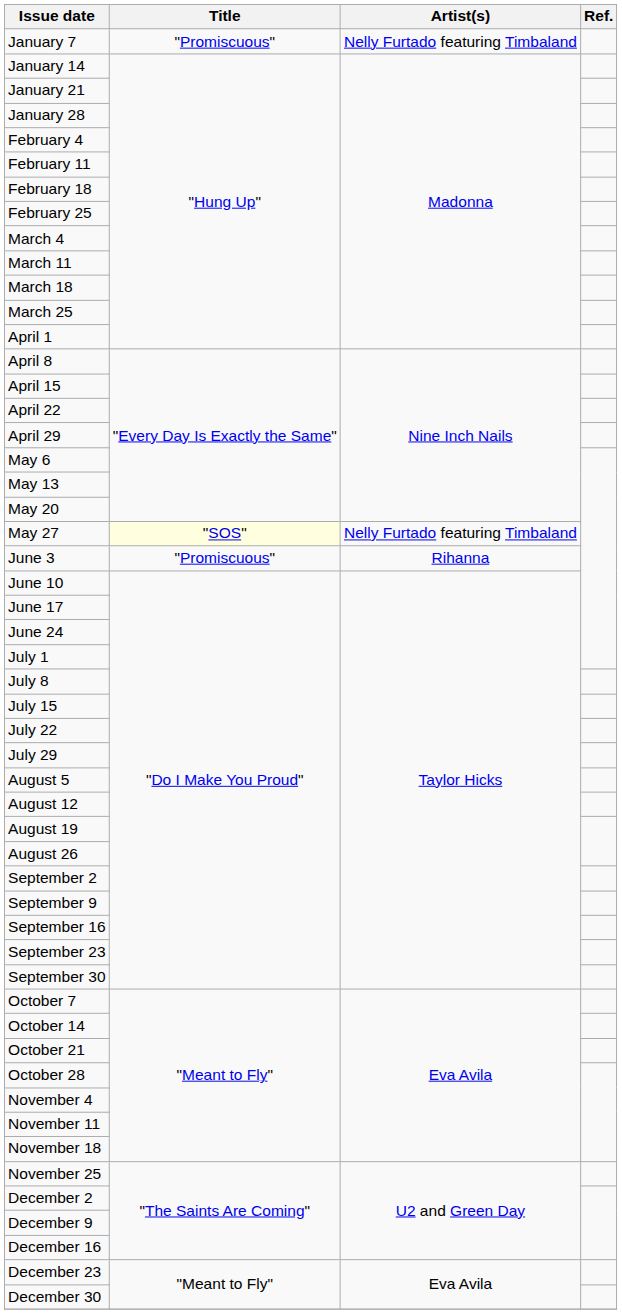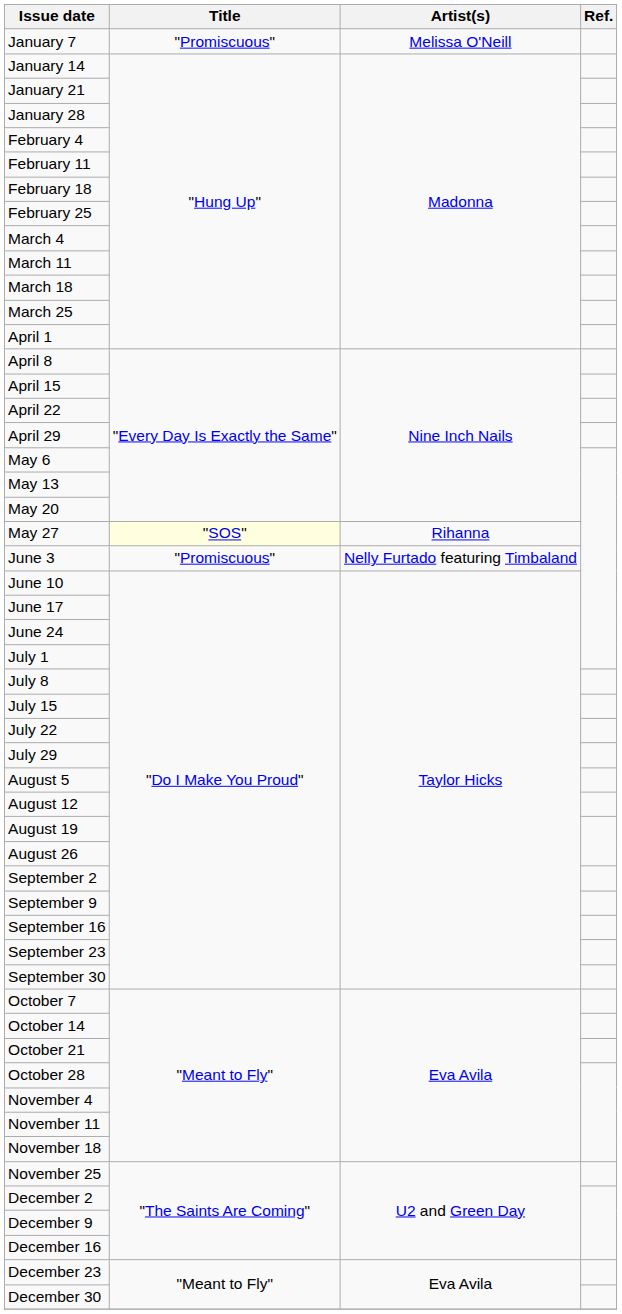 <table class="wikitable">
 <tr>
 <th>Issue date</th>
 <th>Title</th>
 <th>Artist(s)</th>
 <th>Ref.</th>
 </tr>
 <tr>
 <td>January 7</td>
 <td style="text-align: center;">"<a href='#'>Promiscuous</a>"</td>
-<td style="text-align: center;"><a href='#'>Nelly Furtado</a>  featuring <a href='#'>Timbaland</a></td>
+<td rowspan=1 style="text-align: center;"><a href='#'>Melissa O'Neill</a> </td>
 <td></td>
 </tr>
 <tr>
 <td>January 14</td>
 <td rowspan=12 style="text-align: center;">"<a href='#'>Hung Up</a>"</td>
 <td rowspan=12 style="text-align: center;"><a href='#'>Madonna</a></td>
 <td></td>
 </tr>
 <tr>
 <td>January 21</td>
 <td></td>
 </tr>
 <tr>
 <td>January 28</td>
 <td></td>
 </tr>
 <tr>
 <td>February 4</td>
 <td></td>
 </tr>
 <tr>
 <td>February 11</td>
 <td></td>
 </tr>
 <tr>
 <td>February 18</td>
 <td></td>
 </tr>
 <tr>
 <td>February 25</td>
 <td></td>
 </tr>
 <tr>
 <td>March 4</td>
 <td></td>
 </tr>
 <tr>
 <td>March 11</td>
 <td></td>
 </tr>
 <tr>
 <td>March 18</td>
 <td></td>
 </tr>
 <tr>
 <td>March 25</td>
 <td></td>
 </tr>
 <tr>
 <td>April 1</td>
 <td></td>
 </tr>
 <tr>
 <td>April 8</td>
 <td rowspan=7 style="text-align: center;">"<a href='#'>Every Day Is Exactly the Same</a>"</td>
 <td rowspan=7 style="text-align: center;"><a href='#'>Nine Inch Nails</a></td>
 <td></td>
 </tr>
 <tr>
 <td>April 15</td>
 </tr>
 <tr>
 <td>April 22</td>
 <td></td>
 </tr>
 <tr>
 <td>April 29</td>
 <td></td>
 </tr>
 <tr>
 <td>May 6</td>
 </tr>
 <tr>
 <td>May 13</td>
 </tr>
 <tr>
 <td>May 20</td>
 </tr>
 <tr>
 <td>May 27</td>
 <td style="background: lightyellow; text-align: center;">"<a href='#'>SOS</a>"</td>
-<td style="text-align: center;"><a href='#'>Nelly Furtado</a>  featuring <a href='#'>Timbaland</a></td>
+<td style="text-align: center;"><a href='#'>Rihanna</a></td>
 </tr>
 <tr>
 <td>June 3</td>
 <td style="text-align: center;">"<a href='#'>Promiscuous</a>"</td>
-<td style="text-align: center;"><a href='#'>Rihanna</a></td>
+<td style="text-align: center;"><a href='#'>Nelly Furtado</a>  featuring <a href='#'>Timbaland</a></td>
 </tr>
 <tr>
 <td>June 10</td>
 <td rowspan=17 style="text-align: center;">"<a href='#'>Do I Make You Proud</a>"</td>
 <td rowspan=17 style="text-align: center;"><a href='#'>Taylor Hicks</a></td>
 </tr>
 <tr>
 <td>June 17</td>
 </tr>
 <tr>
 <td>June 24</td>
 </tr>
 <tr>
 <td>July 1</td>
 </tr>
 <tr>
 <td>July 8</td>
 <td></td>
 </tr>
 <tr>
 <td>July 15</td>
 <td></td>
 </tr>
 <tr>
 <td>July 22</td>
 <td></td>
 </tr>
 <tr>
 <td>July 29</td>
 <td></td>
 </tr>
 <tr>
 <td>August 5</td>
 <td></td>
 </tr>
 <tr>
 <td>August 12</td>
 <td></td>
 </tr>
 <tr>
 <td>August 19</td>
 </tr>
 <tr>
 <td>August 26</td>
 </tr>
 <tr>
 <td>September 2</td>
 <td></td>
 </tr>
 <tr>
 <td>September 9</td>
 <td></td>
 </tr>
 <tr>
 <td>September 16</td>
 </tr>
 <tr>
 <td>September 23</td>
 <td></td>
 </tr>
 <tr>
 <td>September 30</td>
 <td></td>
 </tr>
 <tr>
 <td>October 7</td>
 <td rowspan=7 style="text-align: center;">"<a href='#'>Meant to Fly</a>"</td>
 <td rowspan=7 style="text-align: center;"><a href='#'>Eva Avila</a> </td>
 <td></td>
 </tr>
 <tr>
 <td>October 14</td>
 <td></td>
 </tr>
 <tr>
 <td>October 21</td>
 <td></td>
 </tr>
 <tr>
 <td>October 28</td>
 </tr>
 <tr>
 <td>November 4</td>
 </tr>
 <tr>
 <td>November 11</td>
 </tr>
 <tr>
 <td>November 18</td>
 </tr>
 <tr>
 <td>November 25</td>
 <td rowspan=4 style="text-align: center;">"<a href='#'>The Saints Are Coming</a>"</td>
 <td rowspan=4 style="text-align: center;"><a href='#'>U2</a> and <a href='#'>Green Day</a></td>
 <td></td>
 </tr>
 <tr>
 <td>December 2</td>
 </tr>
 <tr>
 <td>December 9</td>
 </tr>
 <tr>
 <td>December 16</td>
 </tr>
 <tr>
 <td>December 23</td>
 <td rowspan=2 style="text-align: center;">"Meant to Fly"</td>
 <td rowspan=2 style="text-align: center;">Eva Avila </td>
 <td></td>
 </tr>
 <tr>
 <td>December 30</td>
 <td></td>
 </tr>
 <tr>
 </tr>
 </table>
